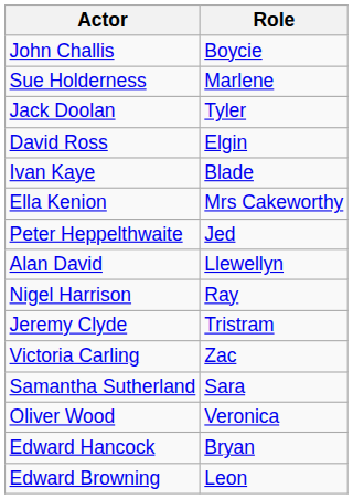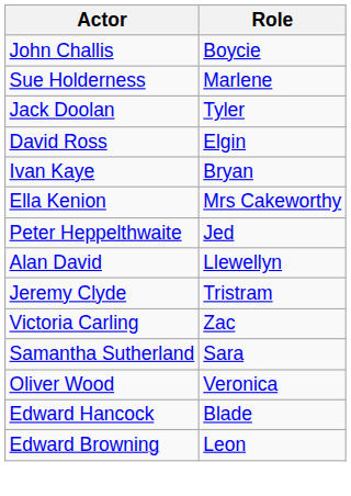 <table class="wikitable">
 <tr>
 <th>Actor</th>
 <th>Role</th>
 </tr>
 <tr>
 <td><a href='#'>John Challis</a></td>
 <td><a href='#'>Boycie</a></td>
 </tr>
 <tr>
 <td><a href='#'>Sue Holderness</a></td>
 <td><a href='#'>Marlene</a></td>
 </tr>
 <tr>
 <td><a href='#'>Jack Doolan</a></td>
 <td><a href='#'>Tyler</a></td>
 </tr>
 <tr>
 <td><a href='#'>David Ross</a></td>
 <td><a href='#'>Elgin</a></td>
 </tr>
 <tr>
 <td><a href='#'>Ivan Kaye</a></td>
-<td><a href='#'>Blade</a></td>
+<td><a href='#'>Bryan</a></td>
 </tr>
 <tr>
 <td><a href='#'>Ella Kenion</a></td>
 <td><a href='#'>Mrs Cakeworthy</a></td>
 </tr>
 <tr>
 <td><a href='#'>Peter Heppelthwaite</a></td>
 <td><a href='#'>Jed</a></td>
 </tr>
 <tr>
 <td><a href='#'>Alan David</a></td>
 <td><a href='#'>Llewellyn</a></td>
-</tr>
-<tr>
-<td><a href='#'>Nigel Harrison</a></td>
-<td><a href='#'>Ray</a></td>
 </tr>
 <tr>
 <td><a href='#'>Jeremy Clyde</a></td>
 <td><a href='#'>Tristram</a></td>
 </tr>
 <tr>
 <td><a href='#'>Victoria Carling</a></td>
 <td><a href='#'>Zac</a></td>
 </tr>
 <tr>
 <td><a href='#'>Samantha Sutherland</a></td>
 <td><a href='#'>Sara</a></td>
 </tr>
 <tr>
 <td><a href='#'>Oliver Wood</a></td>
 <td><a href='#'>Veronica</a></td>
 </tr>
 <tr>
 <td><a href='#'>Edward Hancock</a></td>
-<td><a href='#'>Bryan</a></td>
+<td><a href='#'>Blade</a></td>
 </tr>
 <tr>
 <td><a href='#'>Edward Browning</a></td>
 <td><a href='#'>Leon</a></td>
 </tr>
 </table>
